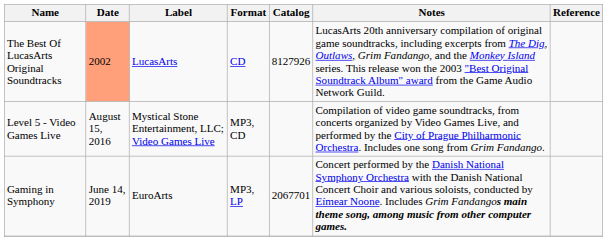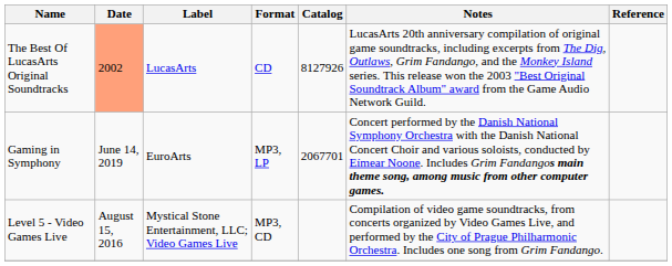 <table class="wikitable">
 <tr>
 <th>Name</th>
 <th>Date</th>
 <th>Label</th>
 <th>Format</th>
 <th>Catalog</th>
 <th>Notes</th>
 <th>Reference</th>
 </tr>
 <tr>
 <td>The Best Of LucasArts Original Soundtracks</td>
 <td style="background: lightsalmon;">2002</td>
 <td><a href='#'>LucasArts</a></td>
 <td><a href='#'>CD</a></td>
 <td>8127926</td>
 <td>LucasArts 20th anniversary compilation of original game soundtracks, including excerpts from <em><a href='#'>The Dig</a></em>, <em><a href='#'>Outlaws</a></em>, <em>Grim Fandango</em>, and the <em><a href='#'>Monkey Island</a></em> series. This release won the 2003 <a href='#'>"Best Original Soundtrack Album" award</a> from the Game Audio Network Guild.</td>
 <td></td>
 </tr>
 <tr>
+<td>Gaming in Symphony</td>
+<td>June 14, 2019</td>
+<td>EuroArts</td>
+<td>MP3, <a href='#'>LP</a></td>
+<td>2067701</td>
+<td>Concert performed by the <a href='#'>Danish National Symphony Orchestra</a> with the Danish National Concert Choir and various soloists, conducted by <a href='#'>Eímear Noone</a>. Includes <em>Grim Fandango<strong>s main theme song, among music from other computer games.</td>
+<td></td>
+</tr>
+<tr>
 <td>Level 5 - Video Games Live</td>
 <td>August 15, 2016</td>
 <td>Mystical Stone Entertainment, LLC; <a href='#'>Video Games Live</a></td>
 <td>MP3, CD</td>
 <td></td>
 <td>Compilation of video game soundtracks, from concerts organized by Video Games Live, and performed by the <a href='#'>City of Prague Philharmonic Orchestra</a>. Includes one song from <em>Grim Fandango</em>.</td>
 <td></td>
 </tr>
 <tr>
-<td>Gaming in Symphony</td>
-<td>June 14, 2019</td>
-<td>EuroArts</td>
-<td>MP3, <a href='#'>LP</a></td>
-<td>2067701</td>
-<td>Concert performed by the <a href='#'>Danish National Symphony Orchestra</a> with the Danish National Concert Choir and various soloists, conducted by <a href='#'>Eímear Noone</a>. Includes <em>Grim Fandango<strong>s main theme song, among music from other computer games.</td>
-<td></td>
-</tr>
-<tr>
 </tr>
 </table>
